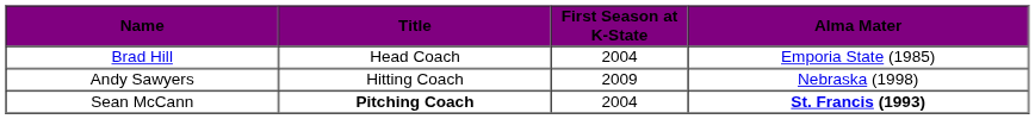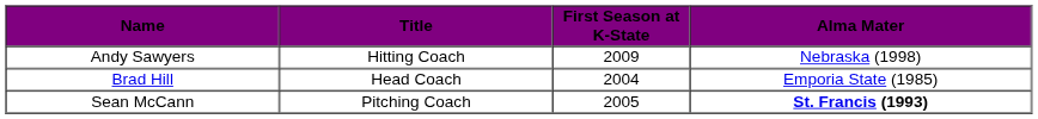 <table cellpadding="1" border="1" cellspacing="0" width="80%">
 <tr>
 <th bgcolor="#800080" width="20%"><span>Name</span></th>
 <th bgcolor="#800080" width="20%"><span>Title</span></th>
 <th bgcolor="#800080" width="10%"><span>First Season at K-State</span></th>
 <th bgcolor="#800080" width="25%"><span>Alma Mater</span></th>
 </tr>
 <tr align="center">
+<td>Andy Sawyers</td>
+<td>Hitting Coach</td>
+<td>2009</td>
+<td><a href='#'>Nebraska</a> (1998)</td>
+</tr>
+<tr align="center">
 <td><a href='#'>Brad Hill</a></td>
 <td>Head Coach</td>
 <td>2004</td>
 <td><a href='#'>Emporia State</a> (1985)</td>
 </tr>
 <tr align="center">
-<td>Andy Sawyers</td>
-<td>Hitting Coach</td>
-<td>2009</td>
-<td><a href='#'>Nebraska</a> (1998)</td>
-</tr>
-<tr align="center">
 <td>Sean McCann</td>
-<td><strong>Pitching Coach</strong></td>
-<td>2004</td>
+<td>Pitching Coach</td>
+<td>2005</td>
 <td><strong><a href='#'>St. Francis</a> (1993)</strong></td>
 </tr>
 </table>
